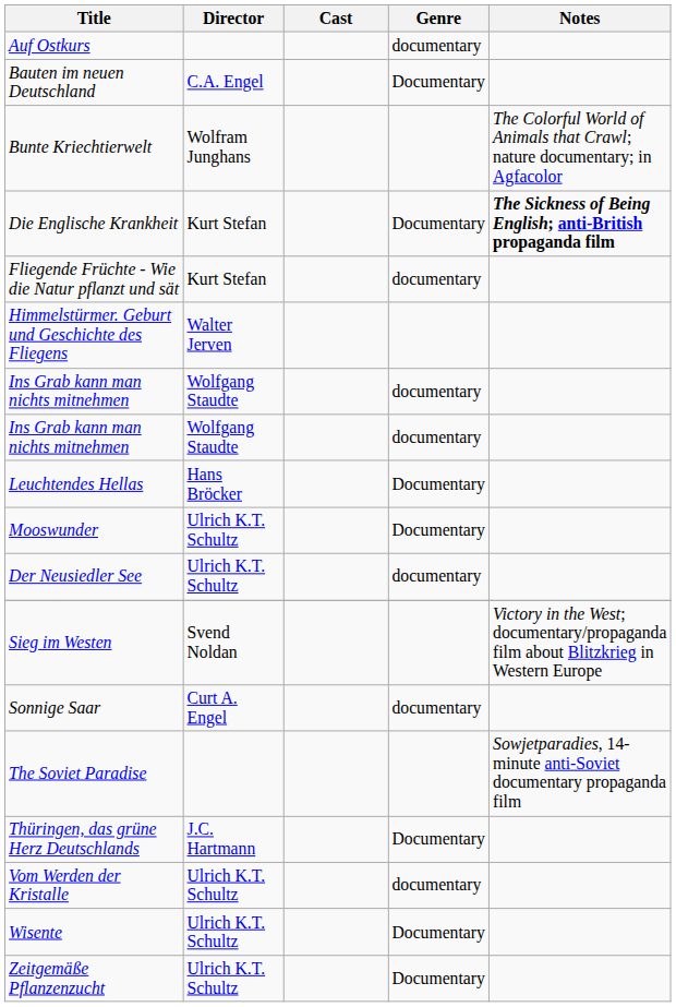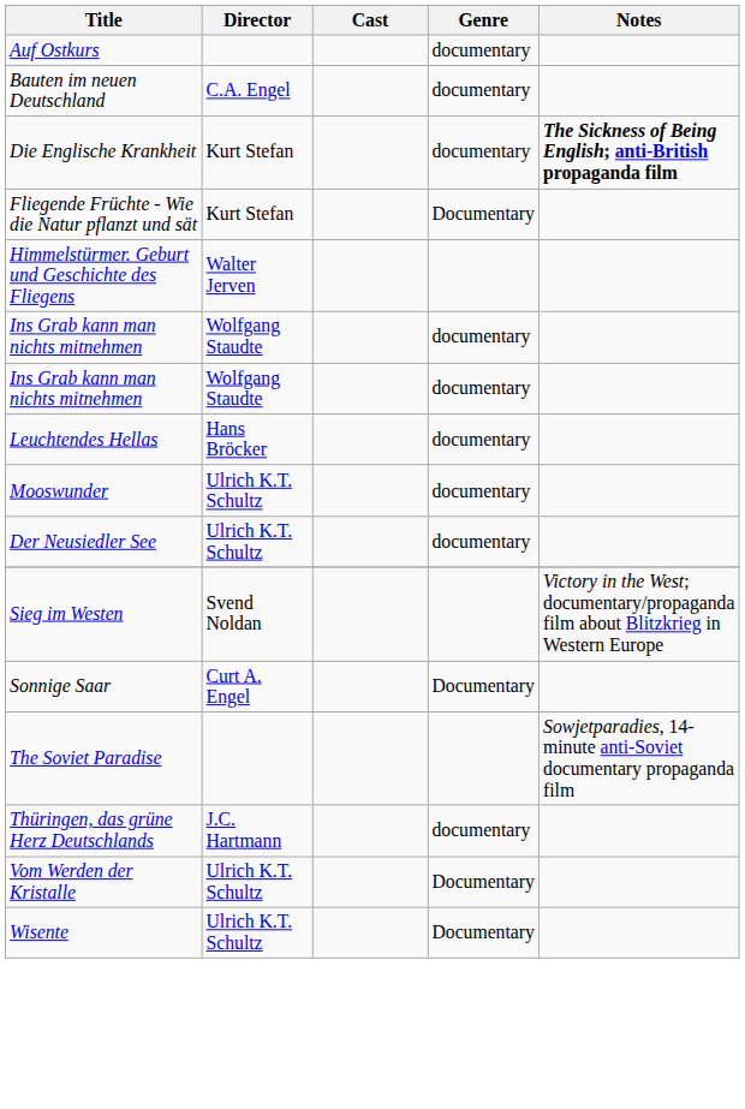 <table class="wikitable" width= "100%">
 <tr>
 <th width=29%>Title</th>
 <th width=16%>Director</th>
 <th width=18%>Cast</th>
 <th width=11%>Genre</th>
 <th width=26%>Notes</th>
 </tr>
 <tr>
 <td><em><a href='#'>Auf Ostkurs</a></em></td>
 <td></td>
 <td></td>
 <td>documentary</td>
 <td></td>
 </tr>
 <tr>
 <td><em>Bauten im neuen Deutschland</em></td>
 <td><a href='#'>C.A. Engel</a></td>
 <td></td>
-<td>Documentary</td>
+<td>documentary</td>
 <td></td>
-</tr>
-<tr>
-<td><em>Bunte Kriechtierwelt</em></td>
-<td>Wolfram Junghans</td>
-<td></td>
-<td></td>
-<td><em>The Colorful World of Animals that Crawl</em>; nature documentary; in <a href='#'>Agfacolor</a></td>
 </tr>
 <tr>
 <td><em>Die Englische Krankheit</em></td>
 <td>Kurt Stefan</td>
 <td></td>
-<td>Documentary</td>
+<td>documentary</td>
 <td><strong><em>The Sickness of Being English</em>;  <a href='#'>anti-British</a> propaganda film</strong></td>
 </tr>
 <tr>
 <td><em>Fliegende Früchte - Wie die Natur pflanzt und sät </em></td>
 <td>Kurt Stefan</td>
 <td></td>
-<td>documentary</td>
+<td>Documentary</td>
 <td></td>
 </tr>
 <tr>
 <td><em><a href='#'>Himmelstürmer. Geburt und Geschichte des Fliegens</a></em></td>
 <td><a href='#'>Walter Jerven</a></td>
 <td></td>
 <td></td>
 <td></td>
 </tr>
 <tr>
 <td><em><a href='#'>Ins Grab kann man nichts mitnehmen </a></em></td>
 <td><a href='#'>Wolfgang Staudte</a></td>
 <td></td>
 <td>documentary</td>
 <td></td>
 </tr>
 <tr>
 <td><em><a href='#'>Ins Grab kann man nichts mitnehmen </a></em></td>
 <td><a href='#'>Wolfgang Staudte</a></td>
 <td></td>
 <td>documentary</td>
 <td></td>
 </tr>
 <tr>
 <td><em><a href='#'>Leuchtendes Hellas </a></em></td>
 <td><a href='#'>Hans Bröcker</a></td>
 <td></td>
-<td>Documentary</td>
+<td>documentary</td>
 <td></td>
 </tr>
 <tr>
 <td><em><a href='#'>Mooswunder </a></em></td>
 <td><a href='#'>Ulrich K.T. Schultz</a></td>
 <td></td>
-<td>Documentary</td>
+<td>documentary</td>
 <td></td>
 </tr>
 <tr>
 <td><em><a href='#'>Der Neusiedler See</a></em></td>
 <td><a href='#'>Ulrich K.T. Schultz</a></td>
 <td></td>
 <td>documentary</td>
 <td></td>
 </tr>
 <tr>
 </tr>
 <tr>
 <td><em><a href='#'>Sieg im Westen</a></em></td>
 <td>Svend Noldan</td>
 <td></td>
 <td></td>
 <td><em>Victory in the West</em>; documentary/propaganda film about <a href='#'>Blitzkrieg</a> in Western Europe</td>
 </tr>
 <tr>
 <td><em>Sonnige Saar</em></td>
 <td><a href='#'>Curt A. Engel</a></td>
 <td></td>
-<td>documentary</td>
+<td>Documentary</td>
 </tr>
 <tr>
 <td><em><a href='#'>The Soviet Paradise</a></em></td>
 <td></td>
 <td></td>
 <td></td>
 <td><em>Sowjetparadies</em>, 14-minute <a href='#'>anti-Soviet</a> documentary propaganda film</td>
 </tr>
 <tr>
 <td><em><a href='#'>Thüringen, das grüne Herz Deutschlands</a></em></td>
 <td><a href='#'>J.C. Hartmann</a></td>
 <td></td>
-<td>Documentary</td>
+<td>documentary</td>
 <td></td>
 </tr>
 <tr>
 <td><em><a href='#'>Vom Werden der Kristalle</a></em></td>
 <td><a href='#'>Ulrich K.T. Schultz</a></td>
 <td></td>
-<td>documentary</td>
+<td>Documentary</td>
 <td></td>
 </tr>
 <tr>
 <td><em><a href='#'>Wisente</a></em></td>
 <td><a href='#'>Ulrich K.T. Schultz</a></td>
 <td></td>
 <td>Documentary</td>
 <td></td>
 </tr>
-<tr>
-<td><em><a href='#'>Zeitgemäße Pflanzenzucht</a></em></td>
-<td><a href='#'>Ulrich K.T. Schultz</a></td>
-<td></td>
-<td>Documentary</td>
-<td></td>
-</tr>
 </table>
